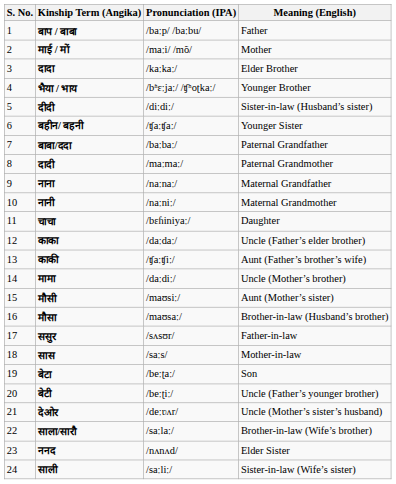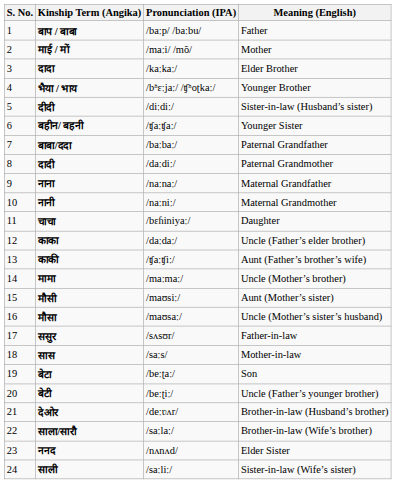 <table class="wikitable">
 <tr>
 <th><strong>S. No.</strong></th>
 <th><strong>Kinship Term (Angika)</strong></th>
 <th><strong>Pronunciation (IPA)</strong></th>
 <th><strong>Meaning (English)</strong></th>
 </tr>
 <tr>
 <td>1</td>
 <td><strong>बाप / बाबा</strong></td>
 <td>/baːp/ /baːbu/</td>
 <td>Father</td>
 </tr>
 <tr>
 <td>2</td>
 <td><strong>माई / मों</strong></td>
 <td>/maːi/ /mõ/</td>
 <td>Mother</td>
 </tr>
 <tr>
 <td>3</td>
 <td><strong>दादा</strong></td>
 <td>/kaːkaː/</td>
 <td>Elder Brother</td>
 </tr>
 <tr>
 <td>4</td>
 <td><strong>भैया / भाय</strong></td>
 <td>/bʱɛːjaː/ /ʧʰoʈkaː/</td>
 <td>Younger Brother</td>
 </tr>
 <tr>
 <td>5</td>
 <td><strong>दीदी</strong></td>
 <td>/diːdiː/</td>
 <td>Sister-in-law (Husband’s sister)</td>
 </tr>
 <tr>
 <td>6</td>
 <td><strong>बहीन/ बहनी</strong></td>
 <td>/ʧaːʧaː/</td>
 <td>Younger Sister</td>
 </tr>
 <tr>
 <td>7</td>
 <td><strong>बाबा/ददा</strong></td>
 <td>/baːbaː/</td>
 <td>Paternal Grandfather</td>
 </tr>
 <tr>
 <td>8</td>
 <td><strong>दादी</strong></td>
-<td>/maːmaː/</td>
+<td>/daːdiː/</td>
 <td>Paternal Grandmother</td>
 </tr>
 <tr>
 <td>9</td>
 <td><strong>नाना</strong></td>
 <td>/naːnaː/</td>
 <td>Maternal Grandfather</td>
 </tr>
 <tr>
 <td>10</td>
 <td><strong>नानी</strong></td>
 <td>/naːniː/</td>
 <td>Maternal Grandmother</td>
 </tr>
 <tr>
 <td>11</td>
 <td><strong>चाचा</strong></td>
 <td>/bɛɦiniyaː/</td>
 <td>Daughter</td>
 </tr>
 <tr>
 <td>12</td>
 <td><strong>काका</strong></td>
 <td>/daːdaː/</td>
 <td>Uncle (Father’s elder brother)</td>
 </tr>
 <tr>
 <td>13</td>
 <td><strong>काकी</strong></td>
 <td>/ʧaːʧiː/</td>
 <td>Aunt (Father’s brother’s wife)</td>
 </tr>
 <tr>
 <td>14</td>
 <td><strong>मामा</strong></td>
-<td>/daːdiː/</td>
+<td>/maːmaː/</td>
 <td>Uncle (Mother’s brother)</td>
 </tr>
 <tr>
 <td>15</td>
 <td><strong>मौसी</strong></td>
 <td>/maʊsiː/</td>
 <td>Aunt (Mother’s sister)</td>
 </tr>
 <tr>
 <td>16</td>
 <td><strong>मौसा</strong></td>
 <td>/maʊsaː/</td>
-<td>Brother-in-law (Husband’s brother)</td>
+<td>Uncle (Mother’s sister’s husband)</td>
 </tr>
 <tr>
 <td>17</td>
 <td><strong>ससुर</strong></td>
 <td>/sʌsʊr/</td>
 <td>Father-in-law</td>
 </tr>
 <tr>
 <td>18</td>
 <td><strong>सास</strong></td>
 <td>/saːs/</td>
 <td>Mother-in-law</td>
 </tr>
 <tr>
 <td>19</td>
 <td><strong>बेटा</strong></td>
 <td>/beːʈaː/</td>
 <td>Son</td>
 </tr>
 <tr>
 <td>20</td>
 <td><strong>बेटी</strong></td>
 <td>/beːʈiː/</td>
 <td>Uncle (Father’s younger brother)</td>
 </tr>
 <tr>
 <td>21</td>
 <td><strong>देओर</strong></td>
 <td>/deːʋʌr/</td>
-<td>Uncle (Mother’s sister’s husband)</td>
+<td>Brother-in-law (Husband’s brother)</td>
 </tr>
 <tr>
 <td>22</td>
 <td><strong>साला/सारौ</strong></td>
 <td>/saːlaː/</td>
 <td>Brother-in-law (Wife’s brother)</td>
 </tr>
 <tr>
 <td>23</td>
 <td><strong>ननद</strong></td>
 <td>/nʌnʌd/</td>
 <td>Elder Sister</td>
 </tr>
 <tr>
 <td>24</td>
 <td><strong>साली</strong></td>
 <td>/saːliː/</td>
 <td>Sister-in-law (Wife’s sister)</td>
 </tr>
 </table>
